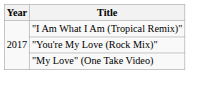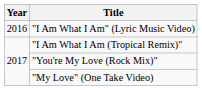 <table class="wikitable">
 <tr>
 <th>Year</th>
 <th>Title</th>
+</tr>
+<tr>
+<td>2016</td>
+<td>"I Am What I Am" (Lyric Music Video)</td>
 </tr>
 <tr>
 <td rowspan="3">2017</td>
 <td>"I Am What I Am (Tropical Remix)"</td>
 </tr>
 <tr>
 <td>"You're My Love (Rock Mix)"</td>
 </tr>
 <tr>
 <td>"My Love" (One Take Video)</td>
 </tr>
 </table>
